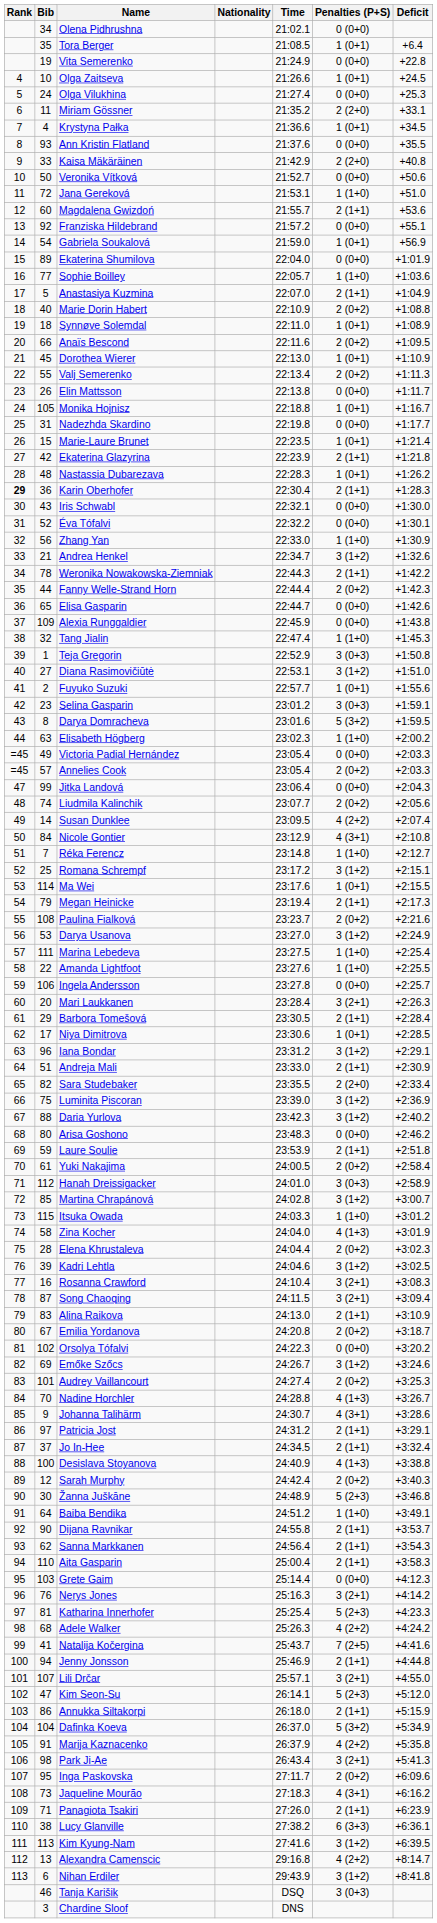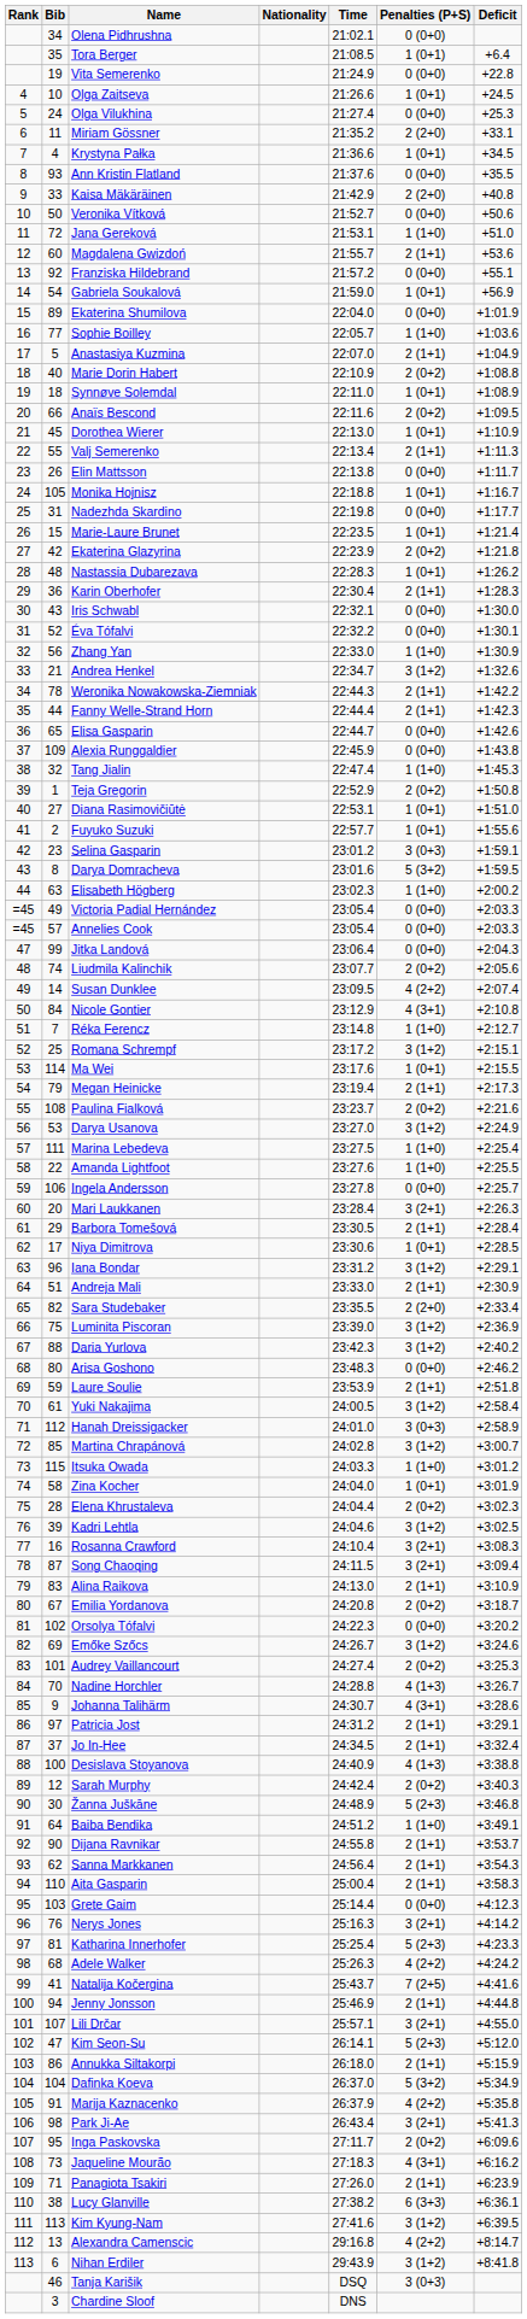 <table class="wikitable sortable" style="text-align:center">
 <tr>
 <th>Rank</th>
 <th>Bib</th>
 <th>Name</th>
 <th>Nationality</th>
 <th>Time</th>
 <th>Penalties (P+S)</th>
 <th>Deficit</th>
 </tr>
 <tr>
 <td></td>
 <td>34</td>
 <td align=left><a href='#'>Olena Pidhrushna</a></td>
 <td align=left></td>
 <td>21:02.1</td>
 <td>0 (0+0)</td>
 <td></td>
 </tr>
 <tr>
 <td></td>
 <td>35</td>
 <td align=left><a href='#'>Tora Berger</a></td>
 <td align=left></td>
 <td>21:08.5</td>
 <td>1 (0+1)</td>
 <td>+6.4</td>
 </tr>
 <tr>
 <td></td>
 <td>19</td>
 <td align=left><a href='#'>Vita Semerenko</a></td>
 <td align=left></td>
 <td>21:24.9</td>
 <td>0 (0+0)</td>
 <td>+22.8</td>
 </tr>
 <tr>
 <td>4</td>
 <td>10</td>
 <td align=left><a href='#'>Olga Zaitseva</a></td>
 <td align=left></td>
 <td>21:26.6</td>
 <td>1 (0+1)</td>
 <td>+24.5</td>
 </tr>
 <tr>
 <td>5</td>
 <td>24</td>
 <td align=left><a href='#'>Olga Vilukhina</a></td>
 <td align=left></td>
 <td>21:27.4</td>
 <td>0 (0+0)</td>
 <td>+25.3</td>
 </tr>
 <tr>
 <td>6</td>
 <td>11</td>
 <td align=left><a href='#'>Miriam Gössner</a></td>
 <td align=left></td>
 <td>21:35.2</td>
 <td>2 (2+0)</td>
 <td>+33.1</td>
 </tr>
 <tr>
 <td>7</td>
 <td>4</td>
 <td align=left><a href='#'>Krystyna Pałka</a></td>
 <td align=left></td>
 <td>21:36.6</td>
 <td>1 (0+1)</td>
 <td>+34.5</td>
 </tr>
 <tr>
 <td>8</td>
 <td>93</td>
 <td align=left><a href='#'>Ann Kristin Flatland</a></td>
 <td align=left></td>
 <td>21:37.6</td>
 <td>0 (0+0)</td>
 <td>+35.5</td>
 </tr>
 <tr>
 <td>9</td>
 <td>33</td>
 <td align=left><a href='#'>Kaisa Mäkäräinen</a></td>
 <td align=left></td>
 <td>21:42.9</td>
 <td>2 (2+0)</td>
 <td>+40.8</td>
 </tr>
 <tr>
 <td>10</td>
 <td>50</td>
 <td align=left><a href='#'>Veronika Vítková</a></td>
 <td align=left></td>
 <td>21:52.7</td>
 <td>0 (0+0)</td>
 <td>+50.6</td>
 </tr>
 <tr>
 <td>11</td>
 <td>72</td>
 <td align=left><a href='#'>Jana Gereková</a></td>
 <td align=left></td>
 <td>21:53.1</td>
 <td>1 (1+0)</td>
 <td>+51.0</td>
 </tr>
 <tr>
 <td>12</td>
 <td>60</td>
 <td align=left><a href='#'>Magdalena Gwizdoń</a></td>
 <td align=left></td>
 <td>21:55.7</td>
 <td>2 (1+1)</td>
 <td>+53.6</td>
 </tr>
 <tr>
 <td>13</td>
 <td>92</td>
 <td align=left><a href='#'>Franziska Hildebrand</a></td>
 <td align=left></td>
 <td>21:57.2</td>
 <td>0 (0+0)</td>
 <td>+55.1</td>
 </tr>
 <tr>
 <td>14</td>
 <td>54</td>
 <td align=left><a href='#'>Gabriela Soukalová</a></td>
 <td align=left></td>
 <td>21:59.0</td>
 <td>1 (0+1)</td>
 <td>+56.9</td>
 </tr>
 <tr>
 <td>15</td>
 <td>89</td>
 <td align=left><a href='#'>Ekaterina Shumilova</a></td>
 <td align=left></td>
 <td>22:04.0</td>
 <td>0 (0+0)</td>
 <td>+1:01.9</td>
 </tr>
 <tr>
 <td>16</td>
 <td>77</td>
 <td align=left><a href='#'>Sophie Boilley</a></td>
 <td align=left></td>
 <td>22:05.7</td>
 <td>1 (1+0)</td>
 <td>+1:03.6</td>
 </tr>
 <tr>
 <td>17</td>
 <td>5</td>
 <td align=left><a href='#'>Anastasiya Kuzmina</a></td>
 <td align=left></td>
 <td>22:07.0</td>
 <td>2 (1+1)</td>
 <td>+1:04.9</td>
 </tr>
 <tr>
 <td>18</td>
 <td>40</td>
 <td align=left><a href='#'>Marie Dorin Habert</a></td>
 <td align=left></td>
 <td>22:10.9</td>
 <td>2 (0+2)</td>
 <td>+1:08.8</td>
 </tr>
 <tr>
 <td>19</td>
 <td>18</td>
 <td align=left><a href='#'>Synnøve Solemdal</a></td>
 <td align=left></td>
 <td>22:11.0</td>
 <td>1 (0+1)</td>
 <td>+1:08.9</td>
 </tr>
 <tr>
 <td>20</td>
 <td>66</td>
 <td align=left><a href='#'>Anaïs Bescond</a></td>
 <td align=left></td>
 <td>22:11.6</td>
 <td>2 (0+2)</td>
 <td>+1:09.5</td>
 </tr>
 <tr>
 <td>21</td>
 <td>45</td>
 <td align=left><a href='#'>Dorothea Wierer</a></td>
 <td align=left></td>
 <td>22:13.0</td>
 <td>1 (0+1)</td>
 <td>+1:10.9</td>
 </tr>
 <tr>
 <td>22</td>
 <td>55</td>
 <td align=left><a href='#'>Valj Semerenko</a></td>
 <td align=left></td>
 <td>22:13.4</td>
-<td>2 (0+2)</td>
+<td>2 (1+1)</td>
 <td>+1:11.3</td>
 </tr>
 <tr>
 <td>23</td>
 <td>26</td>
 <td align=left><a href='#'>Elin Mattsson</a></td>
 <td align=left></td>
 <td>22:13.8</td>
 <td>0 (0+0)</td>
 <td>+1:11.7</td>
 </tr>
 <tr>
 <td>24</td>
 <td>105</td>
 <td align=left><a href='#'>Monika Hojnisz</a></td>
 <td align=left></td>
 <td>22:18.8</td>
 <td>1 (0+1)</td>
 <td>+1:16.7</td>
 </tr>
 <tr>
 <td>25</td>
 <td>31</td>
 <td align=left><a href='#'>Nadezhda Skardino</a></td>
 <td align=left></td>
 <td>22:19.8</td>
 <td>0 (0+0)</td>
 <td>+1:17.7</td>
 </tr>
 <tr>
 <td>26</td>
 <td>15</td>
 <td align=left><a href='#'>Marie-Laure Brunet</a></td>
 <td align=left></td>
 <td>22:23.5</td>
 <td>1 (0+1)</td>
 <td>+1:21.4</td>
 </tr>
 <tr>
 <td>27</td>
 <td>42</td>
 <td align=left><a href='#'>Ekaterina Glazyrina</a></td>
 <td align=left></td>
 <td>22:23.9</td>
-<td>2 (1+1)</td>
+<td>2 (0+2)</td>
 <td>+1:21.8</td>
 </tr>
 <tr>
 <td>28</td>
 <td>48</td>
 <td align=left><a href='#'>Nastassia Dubarezava</a></td>
 <td align=left></td>
 <td>22:28.3</td>
 <td>1 (0+1)</td>
 <td>+1:26.2</td>
 </tr>
 <tr>
-<td><strong>29</strong></td>
+<td>29</td>
 <td>36</td>
 <td align=left><a href='#'>Karin Oberhofer</a></td>
 <td align=left></td>
 <td>22:30.4</td>
 <td>2 (1+1)</td>
 <td>+1:28.3</td>
 </tr>
 <tr>
 <td>30</td>
 <td>43</td>
 <td align=left><a href='#'>Iris Schwabl</a></td>
 <td align=left></td>
 <td>22:32.1</td>
 <td>0 (0+0)</td>
 <td>+1:30.0</td>
 </tr>
 <tr>
 <td>31</td>
 <td>52</td>
 <td align=left><a href='#'>Éva Tófalvi</a></td>
 <td align=left></td>
 <td>22:32.2</td>
 <td>0 (0+0)</td>
 <td>+1:30.1</td>
 </tr>
 <tr>
 <td>32</td>
 <td>56</td>
 <td align=left><a href='#'>Zhang Yan</a></td>
 <td align=left></td>
 <td>22:33.0</td>
 <td>1 (1+0)</td>
 <td>+1:30.9</td>
 </tr>
 <tr>
 <td>33</td>
 <td>21</td>
 <td align=left><a href='#'>Andrea Henkel</a></td>
 <td align=left></td>
 <td>22:34.7</td>
 <td>3 (1+2)</td>
 <td>+1:32.6</td>
 </tr>
 <tr>
 <td>34</td>
 <td>78</td>
 <td align=left><a href='#'>Weronika Nowakowska-Ziemniak</a></td>
 <td align=left></td>
 <td>22:44.3</td>
 <td>2 (1+1)</td>
 <td>+1:42.2</td>
 </tr>
 <tr>
 <td>35</td>
 <td>44</td>
 <td align=left><a href='#'>Fanny Welle-Strand Horn</a></td>
 <td align=left></td>
 <td>22:44.4</td>
-<td>2 (0+2)</td>
+<td>2 (1+1)</td>
 <td>+1:42.3</td>
 </tr>
 <tr>
 <td>36</td>
 <td>65</td>
 <td align=left><a href='#'>Elisa Gasparin</a></td>
 <td align=left></td>
 <td>22:44.7</td>
 <td>0 (0+0)</td>
 <td>+1:42.6</td>
 </tr>
 <tr>
 <td>37</td>
 <td>109</td>
 <td align=left><a href='#'>Alexia Runggaldier</a></td>
 <td align=left></td>
 <td>22:45.9</td>
 <td>0 (0+0)</td>
 <td>+1:43.8</td>
 </tr>
 <tr>
 <td>38</td>
 <td>32</td>
 <td align=left><a href='#'>Tang Jialin</a></td>
 <td align=left></td>
 <td>22:47.4</td>
 <td>1 (1+0)</td>
 <td>+1:45.3</td>
 </tr>
 <tr>
 <td>39</td>
 <td>1</td>
 <td align=left><a href='#'>Teja Gregorin</a></td>
 <td align=left></td>
 <td>22:52.9</td>
-<td>3 (0+3)</td>
+<td>2 (0+2)</td>
 <td>+1:50.8</td>
 </tr>
 <tr>
 <td>40</td>
 <td>27</td>
 <td align=left><a href='#'>Diana Rasimovičiūtė</a></td>
 <td align=left></td>
 <td>22:53.1</td>
-<td>3 (1+2)</td>
+<td>1 (0+1)</td>
 <td>+1:51.0</td>
 </tr>
 <tr>
 <td>41</td>
 <td>2</td>
 <td align=left><a href='#'>Fuyuko Suzuki</a></td>
 <td align=left></td>
 <td>22:57.7</td>
 <td>1 (0+1)</td>
 <td>+1:55.6</td>
 </tr>
 <tr>
 <td>42</td>
 <td>23</td>
 <td align=left><a href='#'>Selina Gasparin</a></td>
 <td align=left></td>
 <td>23:01.2</td>
 <td>3 (0+3)</td>
 <td>+1:59.1</td>
 </tr>
 <tr>
 <td>43</td>
 <td>8</td>
 <td align=left><a href='#'>Darya Domracheva</a></td>
 <td align=left></td>
 <td>23:01.6</td>
 <td>5 (3+2)</td>
 <td>+1:59.5</td>
 </tr>
 <tr>
 <td>44</td>
 <td>63</td>
 <td align=left><a href='#'>Elisabeth Högberg</a></td>
 <td align=left></td>
 <td>23:02.3</td>
 <td>1 (1+0)</td>
 <td>+2:00.2</td>
 </tr>
 <tr>
 <td>=45</td>
 <td>49</td>
 <td align=left><a href='#'>Victoria Padial Hernández</a></td>
 <td align=left></td>
 <td>23:05.4</td>
 <td>0 (0+0)</td>
 <td>+2:03.3</td>
 </tr>
 <tr>
 <td>=45</td>
 <td>57</td>
 <td align=left><a href='#'>Annelies Cook</a></td>
 <td align=left></td>
 <td>23:05.4</td>
-<td>2 (0+2)</td>
+<td>0 (0+0)</td>
 <td>+2:03.3</td>
 </tr>
 <tr>
 <td>47</td>
 <td>99</td>
 <td align=left><a href='#'>Jitka Landová</a></td>
 <td align=left></td>
 <td>23:06.4</td>
 <td>0 (0+0)</td>
 <td>+2:04.3</td>
 </tr>
 <tr>
 <td>48</td>
 <td>74</td>
 <td align=left><a href='#'>Liudmila Kalinchik</a></td>
 <td align=left></td>
 <td>23:07.7</td>
 <td>2 (0+2)</td>
 <td>+2:05.6</td>
 </tr>
 <tr>
 <td>49</td>
 <td>14</td>
 <td align=left><a href='#'>Susan Dunklee</a></td>
 <td align=left></td>
 <td>23:09.5</td>
 <td>4 (2+2)</td>
 <td>+2:07.4</td>
 </tr>
 <tr>
 <td>50</td>
 <td>84</td>
 <td align=left><a href='#'>Nicole Gontier</a></td>
 <td align=left></td>
 <td>23:12.9</td>
 <td>4 (3+1)</td>
 <td>+2:10.8</td>
 </tr>
 <tr>
 <td>51</td>
 <td>7</td>
 <td align=left><a href='#'>Réka Ferencz</a></td>
 <td align=left></td>
 <td>23:14.8</td>
 <td>1 (1+0)</td>
 <td>+2:12.7</td>
 </tr>
 <tr>
 <td>52</td>
 <td>25</td>
 <td align=left><a href='#'>Romana Schrempf</a></td>
 <td align=left></td>
 <td>23:17.2</td>
 <td>3 (1+2)</td>
 <td>+2:15.1</td>
 </tr>
 <tr>
 <td>53</td>
 <td>114</td>
 <td align=left><a href='#'>Ma Wei</a></td>
 <td align=left></td>
 <td>23:17.6</td>
 <td>1 (0+1)</td>
 <td>+2:15.5</td>
 </tr>
 <tr>
 <td>54</td>
 <td>79</td>
 <td align=left><a href='#'>Megan Heinicke</a></td>
 <td align=left></td>
 <td>23:19.4</td>
 <td>2 (1+1)</td>
 <td>+2:17.3</td>
 </tr>
 <tr>
 <td>55</td>
 <td>108</td>
 <td align=left><a href='#'>Paulina Fialková</a></td>
 <td align=left></td>
 <td>23:23.7</td>
 <td>2 (0+2)</td>
 <td>+2:21.6</td>
 </tr>
 <tr>
 <td>56</td>
 <td>53</td>
 <td align=left><a href='#'>Darya Usanova</a></td>
 <td align=left></td>
 <td>23:27.0</td>
 <td>3 (1+2)</td>
 <td>+2:24.9</td>
 </tr>
 <tr>
 <td>57</td>
 <td>111</td>
 <td align=left><a href='#'>Marina Lebedeva</a></td>
 <td align=left></td>
 <td>23:27.5</td>
 <td>1 (1+0)</td>
 <td>+2:25.4</td>
 </tr>
 <tr>
 <td>58</td>
 <td>22</td>
 <td align=left><a href='#'>Amanda Lightfoot</a></td>
 <td align=left></td>
 <td>23:27.6</td>
 <td>1 (1+0)</td>
 <td>+2:25.5</td>
 </tr>
 <tr>
 <td>59</td>
 <td>106</td>
 <td align=left><a href='#'>Ingela Andersson</a></td>
 <td align=left></td>
 <td>23:27.8</td>
 <td>0 (0+0)</td>
 <td>+2:25.7</td>
 </tr>
 <tr>
 <td>60</td>
 <td>20</td>
 <td align=left><a href='#'>Mari Laukkanen</a></td>
 <td align=left></td>
 <td>23:28.4</td>
 <td>3 (2+1)</td>
 <td>+2:26.3</td>
 </tr>
 <tr>
 <td>61</td>
 <td>29</td>
 <td align=left><a href='#'>Barbora Tomešová</a></td>
 <td align=left></td>
 <td>23:30.5</td>
 <td>2 (1+1)</td>
 <td>+2:28.4</td>
 </tr>
 <tr>
 <td>62</td>
 <td>17</td>
 <td align=left><a href='#'>Niya Dimitrova</a></td>
 <td align=left></td>
 <td>23:30.6</td>
 <td>1 (0+1)</td>
 <td>+2:28.5</td>
 </tr>
 <tr>
 <td>63</td>
 <td>96</td>
 <td align=left><a href='#'>Iana Bondar</a></td>
 <td align=left></td>
 <td>23:31.2</td>
 <td>3 (1+2)</td>
 <td>+2:29.1</td>
 </tr>
 <tr>
 <td>64</td>
 <td>51</td>
 <td align=left><a href='#'>Andreja Mali</a></td>
 <td align=left></td>
 <td>23:33.0</td>
 <td>2 (1+1)</td>
 <td>+2:30.9</td>
 </tr>
 <tr>
 <td>65</td>
 <td>82</td>
 <td align=left><a href='#'>Sara Studebaker</a></td>
 <td align=left></td>
 <td>23:35.5</td>
 <td>2 (2+0)</td>
 <td>+2:33.4</td>
 </tr>
 <tr>
 <td>66</td>
 <td>75</td>
 <td align=left><a href='#'>Luminita Piscoran</a></td>
 <td align=left></td>
 <td>23:39.0</td>
 <td>3 (1+2)</td>
 <td>+2:36.9</td>
 </tr>
 <tr>
 <td>67</td>
 <td>88</td>
 <td align=left><a href='#'>Daria Yurlova</a></td>
 <td align=left></td>
 <td>23:42.3</td>
 <td>3 (1+2)</td>
 <td>+2:40.2</td>
 </tr>
 <tr>
 <td>68</td>
 <td>80</td>
 <td align=left><a href='#'>Arisa Goshono</a></td>
 <td align=left></td>
 <td>23:48.3</td>
 <td>0 (0+0)</td>
 <td>+2:46.2</td>
 </tr>
 <tr>
 <td>69</td>
 <td>59</td>
 <td align=left><a href='#'>Laure Soulie</a></td>
 <td align=left></td>
 <td>23:53.9</td>
 <td>2 (1+1)</td>
 <td>+2:51.8</td>
 </tr>
 <tr>
 <td>70</td>
 <td>61</td>
 <td align=left><a href='#'>Yuki Nakajima</a></td>
 <td align=left></td>
 <td>24:00.5</td>
-<td>2 (0+2)</td>
+<td>3 (1+2)</td>
 <td>+2:58.4</td>
 </tr>
 <tr>
 <td>71</td>
 <td>112</td>
 <td align=left><a href='#'>Hanah Dreissigacker</a></td>
 <td align=left></td>
 <td>24:01.0</td>
 <td>3 (0+3)</td>
 <td>+2:58.9</td>
 </tr>
 <tr>
 <td>72</td>
 <td>85</td>
 <td align=left><a href='#'>Martina Chrapánová</a></td>
 <td align=left></td>
 <td>24:02.8</td>
 <td>3 (1+2)</td>
 <td>+3:00.7</td>
 </tr>
 <tr>
 <td>73</td>
 <td>115</td>
 <td align=left><a href='#'>Itsuka Owada</a></td>
 <td align=left></td>
 <td>24:03.3</td>
 <td>1 (1+0)</td>
 <td>+3:01.2</td>
 </tr>
 <tr>
 <td>74</td>
 <td>58</td>
 <td align=left><a href='#'>Zina Kocher</a></td>
 <td align=left></td>
 <td>24:04.0</td>
-<td>4 (1+3)</td>
+<td>1 (0+1)</td>
 <td>+3:01.9</td>
 </tr>
 <tr>
 <td>75</td>
 <td>28</td>
 <td align=left><a href='#'>Elena Khrustaleva</a></td>
 <td align=left></td>
 <td>24:04.4</td>
 <td>2 (0+2)</td>
 <td>+3:02.3</td>
 </tr>
 <tr>
 <td>76</td>
 <td>39</td>
 <td align=left><a href='#'>Kadri Lehtla</a></td>
 <td align=left></td>
 <td>24:04.6</td>
 <td>3 (1+2)</td>
 <td>+3:02.5</td>
 </tr>
 <tr>
 <td>77</td>
 <td>16</td>
 <td align=left><a href='#'>Rosanna Crawford</a></td>
 <td align=left></td>
 <td>24:10.4</td>
 <td>3 (2+1)</td>
 <td>+3:08.3</td>
 </tr>
 <tr>
 <td>78</td>
 <td>87</td>
 <td align=left><a href='#'>Song Chaoqing</a></td>
 <td align=left></td>
 <td>24:11.5</td>
 <td>3 (2+1)</td>
 <td>+3:09.4</td>
 </tr>
 <tr>
 <td>79</td>
 <td>83</td>
 <td align=left><a href='#'>Alina Raikova</a></td>
 <td align=left></td>
 <td>24:13.0</td>
 <td>2 (1+1)</td>
 <td>+3:10.9</td>
 </tr>
 <tr>
 <td>80</td>
 <td>67</td>
 <td align=left><a href='#'>Emilia Yordanova</a></td>
 <td align=left></td>
 <td>24:20.8</td>
 <td>2 (0+2)</td>
 <td>+3:18.7</td>
 </tr>
 <tr>
 <td>81</td>
 <td>102</td>
 <td align=left><a href='#'>Orsolya Tófalvi</a></td>
 <td align=left></td>
 <td>24:22.3</td>
 <td>0 (0+0)</td>
 <td>+3:20.2</td>
 </tr>
 <tr>
 <td>82</td>
 <td>69</td>
 <td align=left><a href='#'>Emőke Szőcs</a></td>
 <td align=left></td>
 <td>24:26.7</td>
 <td>3 (1+2)</td>
 <td>+3:24.6</td>
 </tr>
 <tr>
 <td>83</td>
 <td>101</td>
 <td align=left><a href='#'>Audrey Vaillancourt</a></td>
 <td align=left></td>
 <td>24:27.4</td>
 <td>2 (0+2)</td>
 <td>+3:25.3</td>
 </tr>
 <tr>
 <td>84</td>
 <td>70</td>
 <td align=left><a href='#'>Nadine Horchler</a></td>
 <td align=left></td>
 <td>24:28.8</td>
 <td>4 (1+3)</td>
 <td>+3:26.7</td>
 </tr>
 <tr>
 <td>85</td>
 <td>9</td>
 <td align=left><a href='#'>Johanna Talihärm</a></td>
 <td align=left></td>
 <td>24:30.7</td>
 <td>4 (3+1)</td>
 <td>+3:28.6</td>
 </tr>
 <tr>
 <td>86</td>
 <td>97</td>
 <td align=left><a href='#'>Patricia Jost</a></td>
 <td align=left></td>
 <td>24:31.2</td>
 <td>2 (1+1)</td>
 <td>+3:29.1</td>
 </tr>
 <tr>
 <td>87</td>
 <td>37</td>
 <td align=left><a href='#'>Jo In-Hee</a></td>
 <td align=left></td>
 <td>24:34.5</td>
 <td>2 (1+1)</td>
 <td>+3:32.4</td>
 </tr>
 <tr>
 <td>88</td>
 <td>100</td>
 <td align=left><a href='#'>Desislava Stoyanova</a></td>
 <td align=left></td>
 <td>24:40.9</td>
 <td>4 (1+3)</td>
 <td>+3:38.8</td>
 </tr>
 <tr>
 <td>89</td>
 <td>12</td>
 <td align=left><a href='#'>Sarah Murphy</a></td>
 <td align=left></td>
 <td>24:42.4</td>
 <td>2 (0+2)</td>
 <td>+3:40.3</td>
 </tr>
 <tr>
 <td>90</td>
 <td>30</td>
 <td align=left><a href='#'>Žanna Juškāne</a></td>
 <td align=left></td>
 <td>24:48.9</td>
 <td>5 (2+3)</td>
 <td>+3:46.8</td>
 </tr>
 <tr>
 <td>91</td>
 <td>64</td>
 <td align=left><a href='#'>Baiba Bendika</a></td>
 <td align=left></td>
 <td>24:51.2</td>
 <td>1 (1+0)</td>
 <td>+3:49.1</td>
 </tr>
 <tr>
 <td>92</td>
 <td>90</td>
 <td align=left><a href='#'>Dijana Ravnikar</a></td>
 <td align=left></td>
 <td>24:55.8</td>
 <td>2 (1+1)</td>
 <td>+3:53.7</td>
 </tr>
 <tr>
 <td>93</td>
 <td>62</td>
 <td align=left><a href='#'>Sanna Markkanen</a></td>
 <td align=left></td>
 <td>24:56.4</td>
 <td>2 (1+1)</td>
 <td>+3:54.3</td>
 </tr>
 <tr>
 <td>94</td>
 <td>110</td>
 <td align=left><a href='#'>Aita Gasparin</a></td>
 <td align=left></td>
 <td>25:00.4</td>
 <td>2 (1+1)</td>
 <td>+3:58.3</td>
 </tr>
 <tr>
 <td>95</td>
 <td>103</td>
 <td align=left><a href='#'>Grete Gaim</a></td>
 <td align=left></td>
 <td>25:14.4</td>
 <td>0 (0+0)</td>
 <td>+4:12.3</td>
 </tr>
 <tr>
 <td>96</td>
 <td>76</td>
 <td align=left><a href='#'>Nerys Jones</a></td>
 <td align=left></td>
 <td>25:16.3</td>
 <td>3 (2+1)</td>
 <td>+4:14.2</td>
 </tr>
 <tr>
 <td>97</td>
 <td>81</td>
 <td align=left><a href='#'>Katharina Innerhofer</a></td>
 <td align=left></td>
 <td>25:25.4</td>
 <td>5 (2+3)</td>
 <td>+4:23.3</td>
 </tr>
 <tr>
 <td>98</td>
 <td>68</td>
 <td align=left><a href='#'>Adele Walker</a></td>
 <td align=left></td>
 <td>25:26.3</td>
 <td>4 (2+2)</td>
 <td>+4:24.2</td>
 </tr>
 <tr>
 <td>99</td>
 <td>41</td>
 <td align=left><a href='#'>Natalija Kočergina</a></td>
 <td align=left></td>
 <td>25:43.7</td>
 <td>7 (2+5)</td>
 <td>+4:41.6</td>
 </tr>
 <tr>
 <td>100</td>
 <td>94</td>
 <td align=left><a href='#'>Jenny Jonsson</a></td>
 <td align=left></td>
 <td>25:46.9</td>
 <td>2 (1+1)</td>
 <td>+4:44.8</td>
 </tr>
 <tr>
 <td>101</td>
 <td>107</td>
 <td align=left><a href='#'>Lili Drčar</a></td>
 <td align=left></td>
 <td>25:57.1</td>
 <td>3 (2+1)</td>
 <td>+4:55.0</td>
 </tr>
 <tr>
 <td>102</td>
 <td>47</td>
 <td align=left><a href='#'>Kim Seon-Su</a></td>
 <td align=left></td>
 <td>26:14.1</td>
 <td>5 (2+3)</td>
 <td>+5:12.0</td>
 </tr>
 <tr>
 <td>103</td>
 <td>86</td>
 <td align=left><a href='#'>Annukka Siltakorpi</a></td>
 <td align=left></td>
 <td>26:18.0</td>
 <td>2 (1+1)</td>
 <td>+5:15.9</td>
 </tr>
 <tr>
 <td>104</td>
 <td>104</td>
 <td align=left><a href='#'>Dafinka Koeva</a></td>
 <td align=left></td>
 <td>26:37.0</td>
 <td>5 (3+2)</td>
 <td>+5:34.9</td>
 </tr>
 <tr>
 <td>105</td>
 <td>91</td>
 <td align=left><a href='#'>Marija Kaznacenko</a></td>
 <td align=left></td>
 <td>26:37.9</td>
 <td>4 (2+2)</td>
 <td>+5:35.8</td>
 </tr>
 <tr>
 <td>106</td>
 <td>98</td>
 <td align=left><a href='#'>Park Ji-Ae</a></td>
 <td align=left></td>
 <td>26:43.4</td>
 <td>3 (2+1)</td>
 <td>+5:41.3</td>
 </tr>
 <tr>
 <td>107</td>
 <td>95</td>
 <td align=left><a href='#'>Inga Paskovska</a></td>
 <td align=left></td>
 <td>27:11.7</td>
 <td>2 (0+2)</td>
 <td>+6:09.6</td>
 </tr>
 <tr>
 <td>108</td>
 <td>73</td>
 <td align=left><a href='#'>Jaqueline Mourão</a></td>
 <td align=left></td>
 <td>27:18.3</td>
 <td>4 (3+1)</td>
 <td>+6:16.2</td>
 </tr>
 <tr>
 <td>109</td>
 <td>71</td>
 <td align=left><a href='#'>Panagiota Tsakiri</a></td>
 <td align=left></td>
 <td>27:26.0</td>
 <td>2 (1+1)</td>
 <td>+6:23.9</td>
 </tr>
 <tr>
 <td>110</td>
 <td>38</td>
 <td align=left><a href='#'>Lucy Glanville</a></td>
 <td align=left></td>
 <td>27:38.2</td>
 <td>6 (3+3)</td>
 <td>+6:36.1</td>
 </tr>
 <tr>
 <td>111</td>
 <td>113</td>
 <td align=left><a href='#'>Kim Kyung-Nam</a></td>
 <td align=left></td>
 <td>27:41.6</td>
 <td>3 (1+2)</td>
 <td>+6:39.5</td>
 </tr>
 <tr>
 <td>112</td>
 <td>13</td>
 <td align=left><a href='#'>Alexandra Camenscic</a></td>
 <td align=left></td>
 <td>29:16.8</td>
 <td>4 (2+2)</td>
 <td>+8:14.7</td>
 </tr>
 <tr>
 <td>113</td>
 <td>6</td>
 <td align=left><a href='#'>Nihan Erdiler</a></td>
 <td align=left></td>
 <td>29:43.9</td>
 <td>3 (1+2)</td>
 <td>+8:41.8</td>
 </tr>
 <tr>
 <td></td>
 <td>46</td>
 <td align=left><a href='#'>Tanja Karišik</a></td>
 <td align=left></td>
 <td>DSQ</td>
 <td>3 (0+3)</td>
 <td></td>
 </tr>
 <tr>
 <td></td>
 <td>3</td>
 <td align=left><a href='#'>Chardine Sloof</a></td>
 <td align=left></td>
 <td>DNS</td>
 <td></td>
 <td></td>
 </tr>
 </table>
